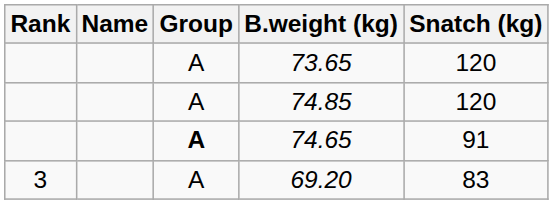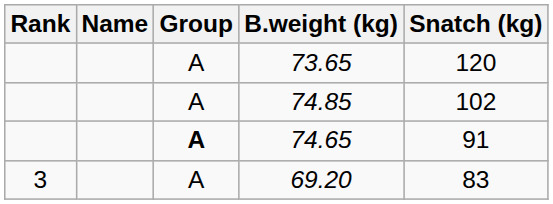 <table class="wikitable sortable" style="text-align:center;">
 <tr>
 <th>Rank</th>
 <th>Name</th>
 <th>Group</th>
 <th>B.weight (kg)</th>
 <th>Snatch (kg)</th>
 </tr>
 <tr>
 <td></td>
 <td align=left></td>
 <td>A</td>
 <td><em>73.65</em></td>
 <td>120</td>
 </tr>
 <tr>
 <td></td>
 <td align=left></td>
 <td>A</td>
 <td><em>74.85</em></td>
-<td>120</td>
+<td>102</td>
 </tr>
 <tr>
 <td></td>
 <td align=left></td>
 <td><strong>A</strong></td>
 <td><em>74.65</em></td>
 <td>91</td>
 </tr>
 <tr>
 <td>3</td>
 <td align=left></td>
 <td>A</td>
 <td><em>69.20</em></td>
 <td>83</td>
 </tr>
 </table>
